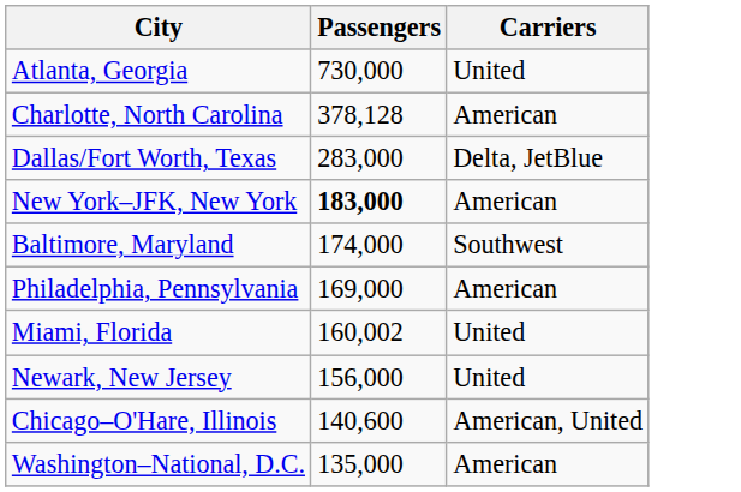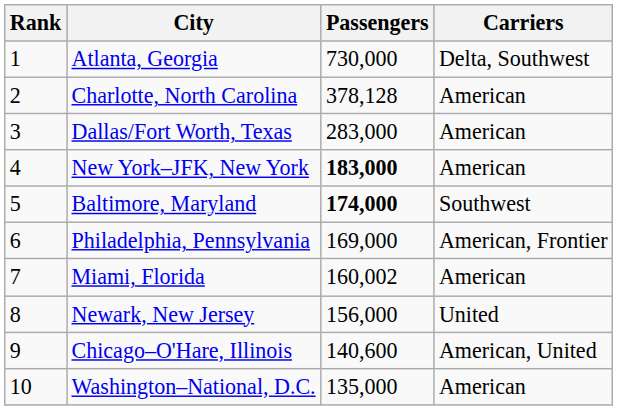 <table class="wikitable sortable" style="font-size: 95%" width= align=>
 <tr>
+<th>Rank</th>
 <th>City</th>
 <th>Passengers</th>
 <th>Carriers</th>
 </tr>
 <tr>
+<td>1</td>
 <td> <a href='#'>Atlanta, Georgia</a></td>
 <td>730,000</td>
-<td>United</td>
+<td>Delta, Southwest</td>
 </tr>
 <tr>
+<td>2</td>
 <td> <a href='#'>Charlotte, North Carolina</a></td>
 <td>378,128</td>
 <td>American</td>
 </tr>
 <tr>
+<td>3</td>
 <td> <a href='#'>Dallas/Fort Worth, Texas</a></td>
 <td>283,000</td>
-<td>Delta, JetBlue</td>
+<td>American</td>
 </tr>
 <tr>
+<td>4</td>
 <td> <a href='#'>New York–JFK, New York</a></td>
 <td><strong>183,000</strong></td>
 <td>American</td>
 </tr>
 <tr>
+<td>5</td>
 <td> <a href='#'>Baltimore, Maryland</a></td>
-<td>174,000</td>
+<td><strong>174,000</strong></td>
 <td>Southwest</td>
 </tr>
 <tr>
+<td>6</td>
 <td> <a href='#'>Philadelphia, Pennsylvania</a></td>
 <td>169,000</td>
+<td>American, Frontier</td>
+</tr>
+<tr>
+<td>7</td>
+<td> <a href='#'>Miami, Florida</a></td>
+<td>160,002</td>
 <td>American</td>
 </tr>
 <tr>
-<td> <a href='#'>Miami, Florida</a></td>
-<td>160,002</td>
-<td>United</td>
-</tr>
-<tr>
+<td>8</td>
 <td> <a href='#'>Newark, New Jersey</a></td>
 <td>156,000</td>
 <td>United</td>
 </tr>
 <tr>
+<td>9</td>
 <td> <a href='#'>Chicago–O'Hare, Illinois</a></td>
 <td>140,600</td>
 <td>American, United</td>
 </tr>
 <tr>
+<td>10</td>
 <td> <a href='#'>Washington–National, D.C.</a></td>
 <td>135,000</td>
 <td>American</td>
 </tr>
 </table>
